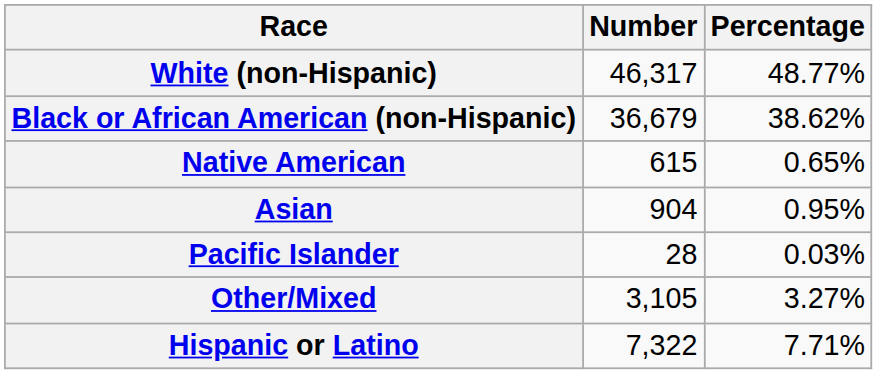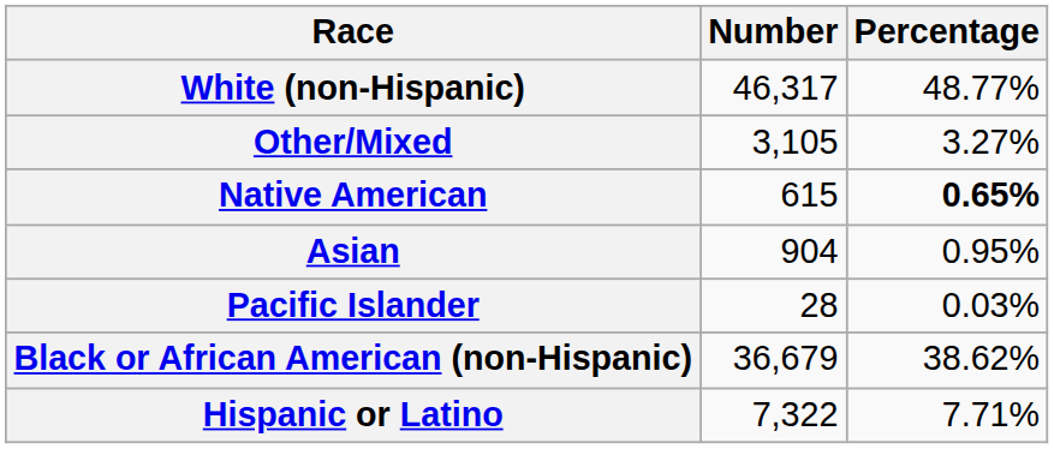 <table class="wikitable" style="text-align:right">
 <tr>
 <th scope="col">Race</th>
 <th scope="col">Number</th>
 <th scope="col">Percentage</th>
 </tr>
 <tr>
 <th scope="row"><a href='#'>White</a> (non-Hispanic)</th>
 <td>46,317</td>
 <td>48.77%</td>
 </tr>
 <tr>
-<th scope="row"><a href='#'>Black or African American</a> (non-Hispanic)</th>
-<td>36,679</td>
-<td>38.62%</td>
+<th scope="row"><a href='#'>Other/Mixed</a></th>
+<td>3,105</td>
+<td>3.27%</td>
 </tr>
 <tr>
 <th scope="row"><a href='#'>Native American</a></th>
 <td>615</td>
-<td>0.65%</td>
+<td><strong>0.65%</strong></td>
 </tr>
 <tr>
 <th scope="row"><a href='#'>Asian</a></th>
 <td>904</td>
 <td>0.95%</td>
 </tr>
 <tr>
 <th scope="row"><a href='#'>Pacific Islander</a></th>
 <td>28</td>
 <td>0.03%</td>
 </tr>
 <tr>
-<th scope="row"><a href='#'>Other/Mixed</a></th>
-<td>3,105</td>
-<td>3.27%</td>
+<th scope="row"><a href='#'>Black or African American</a> (non-Hispanic)</th>
+<td>36,679</td>
+<td>38.62%</td>
 </tr>
 <tr>
 <th scope="row"><a href='#'>Hispanic</a> or <a href='#'>Latino</a></th>
 <td>7,322</td>
 <td>7.71%</td>
 </tr>
 </table>
